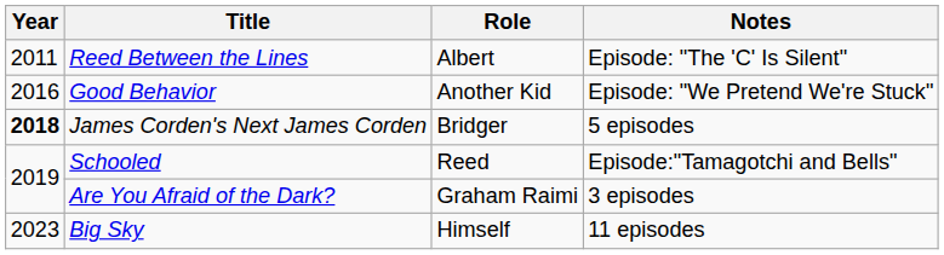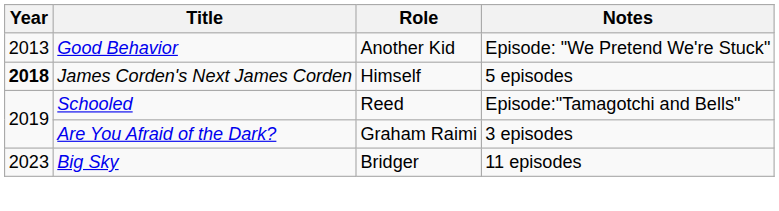 <table class="wikitable sortable">
 <tr>
 <th>Year</th>
 <th>Title</th>
 <th>Role</th>
 <th class="unsortable">Notes</th>
 </tr>
 <tr>
-<td>2011</td>
-<td><em><a href='#'>Reed Between the Lines</a></em></td>
-<td>Albert</td>
-<td>Episode: "The 'C' Is Silent"</td>
-</tr>
-<tr>
-<td>2016</td>
+<td>2013</td>
 <td><em><a href='#'>Good Behavior</a></em></td>
 <td>Another Kid</td>
 <td>Episode: "We Pretend We're Stuck"</td>
 </tr>
 <tr>
 <td><strong>2018</strong></td>
 <td><em>James Corden's Next James Corden</em></td>
-<td>Bridger</td>
+<td>Himself</td>
 <td>5 episodes</td>
 </tr>
 <tr>
 <td rowspan=2>2019</td>
 <td><em><a href='#'>Schooled</a></em></td>
 <td>Reed</td>
 <td>Episode:"Tamagotchi and Bells"</td>
 </tr>
 <tr>
 <td><em> <a href='#'>Are You Afraid of the Dark?</a></em></td>
 <td>Graham Raimi</td>
 <td>3 episodes</td>
 </tr>
 <tr>
 <td>2023</td>
 <td><em> <a href='#'>Big Sky</a></em></td>
-<td>Himself</td>
+<td>Bridger</td>
 <td>11 episodes</td>
 </tr>
 </table>
